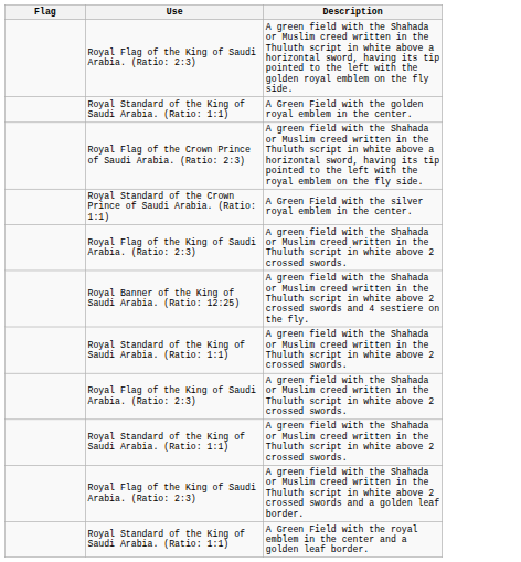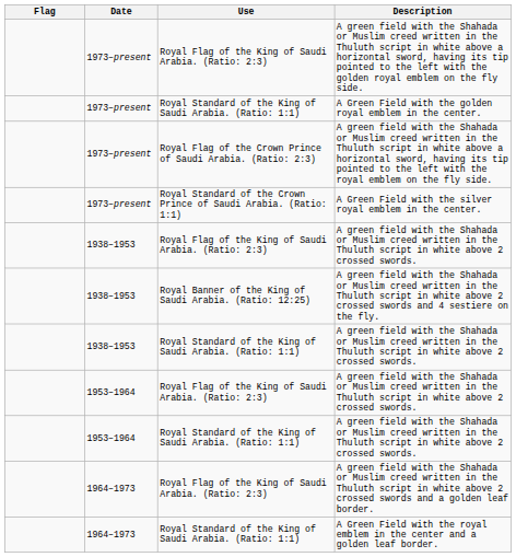 <table class="wikitable">
 <tr>
 <th style="width:110px;">Flag</th>
+<th style="width:100px;">Date</th>
 <th style="width:250px;">Use</th>
 <th style="width:250px;">Description</th>
 </tr>
 <tr>
 <td></td>
+<td>1973–<em>present</em></td>
 <td>Royal Flag of the King of Saudi Arabia. (Ratio: 2:3)</td>
 <td>A green field with the Shahada or Muslim creed written in the Thuluth script in white above a horizontal sword, having its tip pointed to the left with the golden royal emblem on the fly side.</td>
 </tr>
 <tr>
 <td></td>
+<td>1973–<em>present</em></td>
 <td>Royal Standard of the King of Saudi Arabia. (Ratio: 1:1)</td>
 <td>A Green Field with the golden royal emblem in the center.</td>
 </tr>
 <tr>
 <td></td>
+<td>1973–<em>present</em></td>
 <td>Royal Flag of the Crown Prince of Saudi Arabia. (Ratio: 2:3)</td>
 <td>A green field with the Shahada or Muslim creed written in the Thuluth script in white above a horizontal sword, having its tip pointed to the left with the royal emblem on the fly side.</td>
 </tr>
 <tr>
 <td></td>
+<td>1973–<em>present</em></td>
 <td>Royal Standard of the Crown Prince of Saudi Arabia. (Ratio: 1:1)</td>
 <td>A Green Field with the silver royal emblem in the center.</td>
 </tr>
 <tr>
 <td></td>
+<td>1938–1953</td>
 <td>Royal Flag of the King of Saudi Arabia. (Ratio: 2:3)</td>
 <td>A green field with the Shahada or Muslim creed written in the Thuluth script in white above 2 crossed swords.</td>
 </tr>
 <tr>
 <td></td>
+<td>1938–1953</td>
 <td>Royal Banner of the King of Saudi Arabia. (Ratio: 12:25)</td>
 <td>A green field with the Shahada or Muslim creed written in the Thuluth script in white above 2 crossed swords and 4 sestiere on the fly.</td>
 </tr>
 <tr>
 <td></td>
+<td>1938–1953</td>
 <td>Royal Standard of the King of Saudi Arabia. (Ratio: 1:1)</td>
 <td>A green field with the Shahada or Muslim creed written in the Thuluth script in white above 2 crossed swords.</td>
 </tr>
 <tr>
 <td></td>
+<td>1953–1964</td>
 <td>Royal Flag of the King of Saudi Arabia. (Ratio: 2:3)</td>
 <td>A green field with the Shahada or Muslim creed written in the Thuluth script in white above 2 crossed swords.</td>
 </tr>
 <tr>
 <td></td>
+<td>1953–1964</td>
 <td>Royal Standard of the King of Saudi Arabia. (Ratio: 1:1)</td>
 <td>A green field with the Shahada or Muslim creed written in the Thuluth script in white above 2 crossed swords.</td>
 </tr>
 <tr>
 <td></td>
+<td>1964–1973</td>
 <td>Royal Flag of the King of Saudi Arabia. (Ratio: 2:3)</td>
 <td>A green field with the Shahada or Muslim creed written in the Thuluth script in white above 2 crossed swords and a golden leaf border.</td>
 </tr>
 <tr>
 <td></td>
+<td>1964–1973</td>
 <td>Royal Standard of the King of Saudi Arabia. (Ratio: 1:1)</td>
 <td>A Green Field with the royal emblem in the center and a golden leaf border.</td>
 </tr>
 </table>
